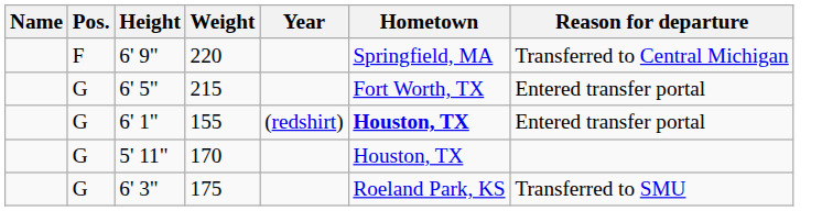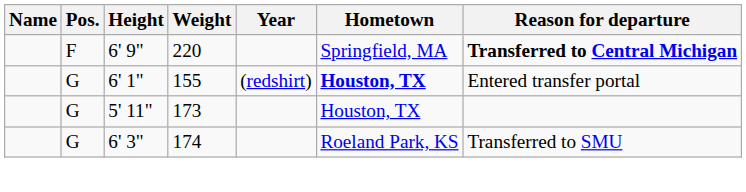 <table class="wikitable sortable" border="1">
 <tr>
 <th>Name</th>
 <th>Pos.</th>
 <th>Height</th>
 <th>Weight</th>
 <th>Year</th>
 <th>Hometown</th>
 <th class="unsortable">Reason for departure</th>
 </tr>
 <tr>
 <td></td>
 <td>F</td>
 <td>6' 9"</td>
 <td>220</td>
 <td></td>
 <td><a href='#'>Springfield, MA</a></td>
-<td>Transferred to <a href='#'>Central Michigan</a></td>
-</tr>
-<tr>
-<td></td>
-<td>G</td>
-<td>6' 5"</td>
-<td>215</td>
-<td></td>
-<td><a href='#'>Fort Worth, TX</a></td>
-<td>Entered transfer portal</td>
+<td><strong>Transferred to <a href='#'>Central Michigan</a></strong></td>
 </tr>
 <tr>
 <td></td>
 <td>G</td>
 <td>6' 1"</td>
 <td>155</td>
 <td> (<a href='#'>redshirt</a>)</td>
 <td><strong><a href='#'>Houston, TX</a></strong></td>
 <td>Entered transfer portal</td>
 </tr>
 <tr>
 <td></td>
 <td>G</td>
 <td>5' 11"</td>
-<td>170</td>
+<td>173</td>
 <td></td>
 <td><a href='#'>Houston, TX</a></td>
 <td></td>
 </tr>
 <tr>
 <td></td>
 <td>G</td>
 <td>6' 3"</td>
-<td>175</td>
+<td>174</td>
 <td></td>
 <td><a href='#'>Roeland Park, KS</a></td>
 <td>Transferred to <a href='#'>SMU</a></td>
 </tr>
 </table>
